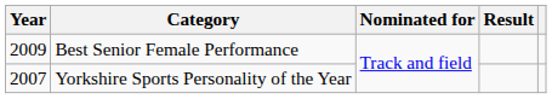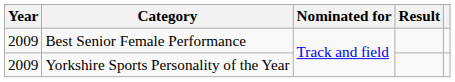 <table class="wikitable plainrowheaders">
 <tr>
 <th scope="col">Year</th>
 <th scope="col">Category</th>
 <th scope="col">Nominated for</th>
 <th scope="col">Result</th>
 <th scope="col"></th>
 </tr>
 <tr>
 <td align="center">2009</td>
 <td>Best Senior Female Performance</td>
 <td rowspan = "2"><a href='#'>Track and field</a></td>
 <td></td>
 <td></td>
 </tr>
 <tr>
-<td align="center">2007</td>
+<td align="center">2009</td>
 <td>Yorkshire Sports Personality of the Year</td>
 <td></td>
 <td></td>
 </tr>
 </table>
